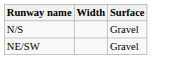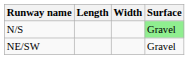 <table class="wikitable">
 <tr>
 <th>Runway name</th>
+<th>Length</th>
 <th>Width</th>
 <th>Surface</th>
 </tr>
 <tr>
 <td>N/S</td>
 <td></td>
-<td>Gravel</td>
+<td></td>
+<td style="background: lightgreen;">Gravel</td>
 </tr>
 <tr>
 <td>NE/SW</td>
 <td></td>
+<td></td>
 <td>Gravel</td>
 </tr>
 </table>
